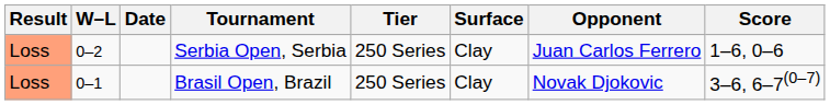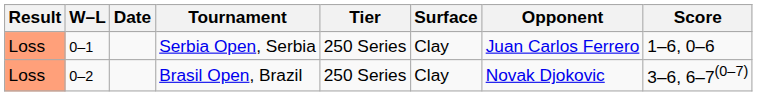 <table class="sortable wikitable">
 <tr>
 <th>Result</th>
 <th class="unsortable">W–L</th>
 <th>Date</th>
 <th>Tournament</th>
 <th>Tier</th>
 <th>Surface</th>
 <th>Opponent</th>
 <th class="unsortable">Score</th>
 </tr>
 <tr>
 <td bgcolor=FFA07A>Loss</td>
-<td><small>0–2</small></td>
+<td><small>0–1</small></td>
 <td><a href='#'></a></td>
 <td><a href='#'>Serbia Open</a>, Serbia</td>
 <td>250 Series</td>
 <td>Clay</td>
 <td> <a href='#'>Juan Carlos Ferrero</a></td>
 <td>1–6, 0–6</td>
 </tr>
 <tr>
 <td bgcolor=FFA07A>Loss</td>
-<td><small>0–1</small></td>
+<td><small>0–2</small></td>
 <td><a href='#'></a></td>
 <td><a href='#'>Brasil Open</a>, Brazil</td>
 <td>250 Series</td>
 <td>Clay</td>
 <td> <a href='#'>Novak Djokovic</a></td>
 <td>3–6, 6–7<sup>(0–7)</sup></td>
 </tr>
 </table>
